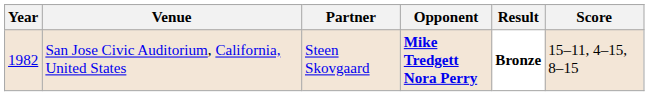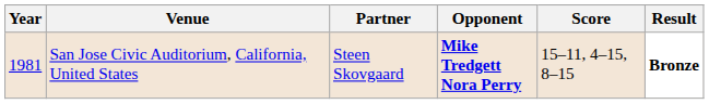 <table class="sortable wikitable" style="font-size: 90%;">
 <tr>
 <th>Year</th>
 <th>Venue</th>
 <th>Partner</th>
 <th>Opponent</th>
+<th>Score</th>
 <th>Result</th>
-<th>Score</th>
 </tr>
 <tr style="background:#F3E6D7">
-<td align="center"><a href='#'>1982</a></td>
+<td align="center"><a href='#'>1981</a></td>
 <td align="left"><a href='#'>San Jose Civic Auditorium</a>, <a href='#'>California, United States</a></td>
 <td align="left"> <a href='#'>Steen Skovgaard</a></td>
 <td align="left"><strong> <a href='#'>Mike Tredgett</a><br> <a href='#'>Nora Perry</a></strong></td>
+<td align="left">15–11, 4–15, 8–15</td>
 <td style="text-align:left; background:white"> <strong>Bronze</strong></td>
-<td align="left">15–11, 4–15, 8–15</td>
 </tr>
 </table>
